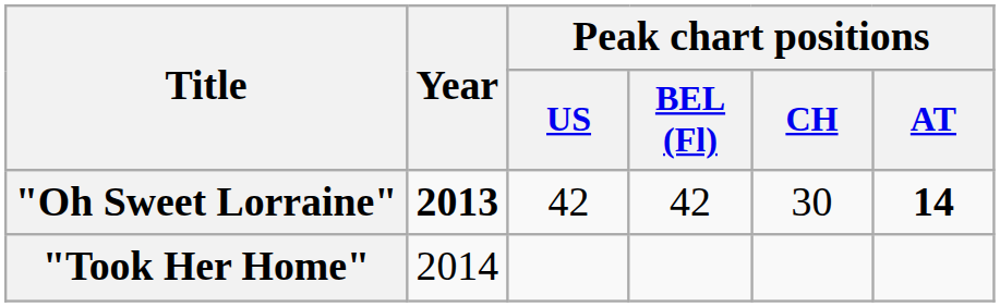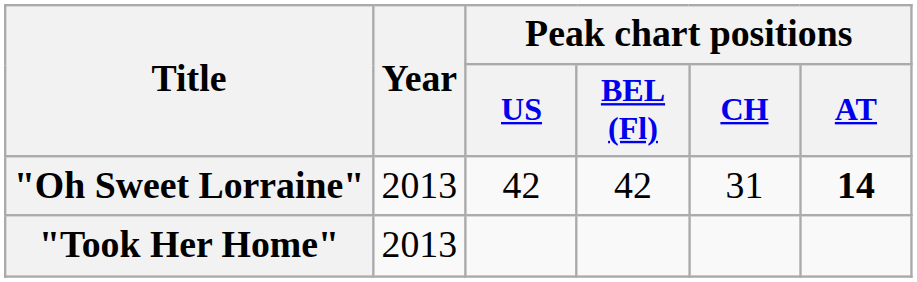 <table class="wikitable plainrowheaders" style="text-align:center;">
 <tr>
 <th scope="col" rowspan="2">Title</th>
 <th scope="col" rowspan="2">Year</th>
 <th scope="col" colspan="4">Peak chart positions</th>
 </tr>
 <tr>
 <th scope="col" style="width:3em;font-size:85%;"><a href='#'>US</a><br></th>
 <th scope="col" style="width:3em;font-size:85%;"><a href='#'>BEL<br>(Fl)</a><br></th>
 <th scope="col" style="width:3em;font-size:85%;"><a href='#'>CH</a><br></th>
 <th scope="col" style="width:3em;font-size:85%;"><a href='#'>AT</a><br></th>
 </tr>
 <tr>
 <th scope="row">"Oh Sweet Lorraine"</th>
-<td rowspan="1"><strong>2013</strong></td>
+<td rowspan="1">2013</td>
 <td>42</td>
 <td>42</td>
-<td>30</td>
+<td>31</td>
 <td><strong>14</strong></td>
 </tr>
 <tr>
 <th scope="row">"Took Her Home"</th>
-<td rowspan="1">2014</td>
+<td rowspan="1">2013</td>
 <td></td>
 <td></td>
 <td></td>
 <td></td>
 </tr>
 </table>
